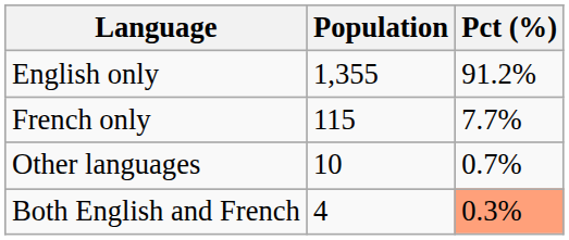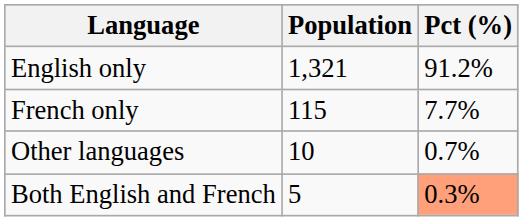 <table class="wikitable">
 <tr>
 <th>Language</th>
 <th>Population</th>
 <th>Pct (%)</th>
 </tr>
 <tr>
 <td>English only</td>
-<td>1,355</td>
+<td>1,321</td>
 <td>91.2%</td>
 </tr>
 <tr>
 <td>French only</td>
 <td>115</td>
 <td>7.7%</td>
 </tr>
 <tr>
 <td>Other languages</td>
 <td>10</td>
 <td>0.7%</td>
 </tr>
 <tr>
 <td>Both English and French</td>
-<td>4</td>
+<td>5</td>
 <td style="background: lightsalmon;">0.3%</td>
 </tr>
 </table>
